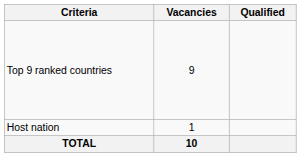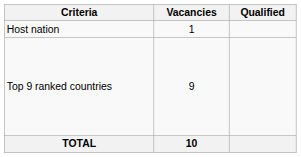 <table class = "wikitable" width=450>
 <tr>
 <th>Criteria</th>
 <th>Vacancies</th>
 <th>Qualified</th>
 </tr>
 <tr>
+<td>Host nation</td>
+<td align="center">1</td>
+<td></td>
+</tr>
+<tr>
 <td>Top 9 ranked countries</td>
 <td align="center">9</td>
 <td><br><br><br><br><br><br><br><br></td>
-</tr>
-<tr>
-<td>Host nation</td>
-<td align="center">1</td>
-<td></td>
 </tr>
 <tr>
 <th>TOTAL</th>
 <th>10</th>
 <th></th>
 </tr>
 </table>
